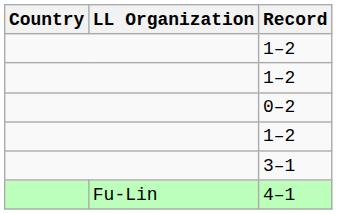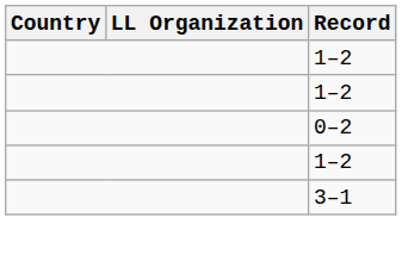 <table class="wikitable">
 <tr>
 <th>Country</th>
 <th>LL Organization</th>
 <th>Record</th>
 </tr>
 <tr>
 <td colspan="2"><strong></strong></td>
 <td>1–2</td>
 </tr>
 <tr>
 <td colspan="2"><strong></strong></td>
 <td>1–2</td>
 </tr>
 <tr>
 <td colspan="2"><strong></strong></td>
 <td>0–2</td>
 </tr>
 <tr>
 <td colspan="2"><strong></strong></td>
 <td>1–2</td>
 </tr>
 <tr>
 <td colspan="2"><strong></strong></td>
 <td>3–1</td>
 </tr>
-<tr bgcolor="bbffbb">
-<td><strong></strong></td>
-<td>Fu-Lin</td>
-<td>4–1</td>
-</tr>
 </table>
